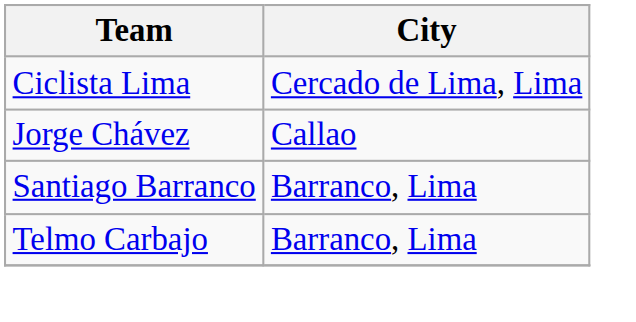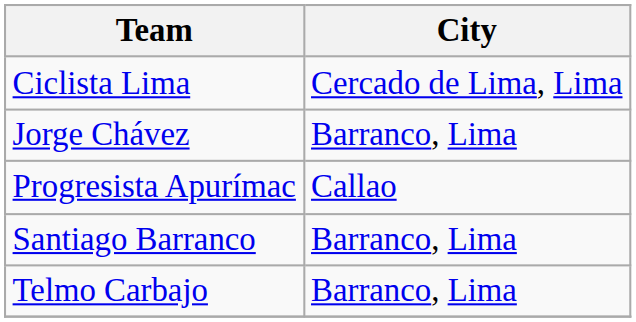 <table class="wikitable sortable">
 <tr>
 <th>Team</th>
 <th>City</th>
 </tr>
 <tr>
 <td><a href='#'>Ciclista Lima</a></td>
 <td><a href='#'>Cercado de Lima</a>, <a href='#'>Lima</a></td>
 </tr>
 <tr>
 <td><a href='#'>Jorge Chávez</a></td>
+<td><a href='#'>Barranco</a>, <a href='#'>Lima</a></td>
+</tr>
+<tr>
+<td><a href='#'>Progresista Apurímac</a></td>
 <td><a href='#'>Callao</a></td>
 </tr>
 <tr>
 <td><a href='#'>Santiago Barranco</a></td>
 <td><a href='#'>Barranco</a>, <a href='#'>Lima</a></td>
 </tr>
 <tr>
 <td><a href='#'>Telmo Carbajo</a></td>
 <td><a href='#'>Barranco</a>, <a href='#'>Lima</a></td>
 </tr>
 <tr>
 </tr>
 </table>
